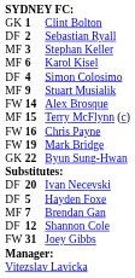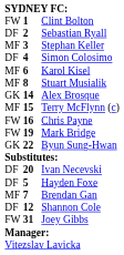 <table cellspacing="0" cellpadding="0" style="font-size:90%; margin:auto;">
 <tr>
 <td colspan="4"><strong>SYDNEY FC:</strong></td>
 </tr>
 <tr>
 <th width=25></th>
 <th width=25></th>
 </tr>
 <tr>
-<td>GK</td>
+<td>FW</td>
 <td><strong>1</strong></td>
 <td> <a href='#'>Clint Bolton</a></td>
 </tr>
 <tr>
 <td>DF</td>
 <td><strong>2</strong></td>
 <td> <a href='#'>Sebastian Ryall</a></td>
 <td></td>
 <td></td>
 <td></td>
 </tr>
 <tr>
 <td>MF</td>
 <td><strong>3</strong></td>
 <td> <a href='#'>Stephan Keller</a></td>
 </tr>
 <tr>
-<td>MF</td>
-<td><strong>6</strong></td>
-<td> <a href='#'>Karol Kisel</a></td>
-<td></td>
-<td></td>
-<td></td>
-</tr>
-<tr>
 <td>DF</td>
 <td><strong>4</strong></td>
 <td> <a href='#'>Simon Colosimo</a></td>
 <td></td>
 <td></td>
 <td></td>
 </tr>
 <tr>
 <td>MF</td>
-<td><strong>9</strong></td>
+<td><strong>6</strong></td>
+<td> <a href='#'>Karol Kisel</a></td>
+<td></td>
+<td></td>
+<td></td>
+</tr>
+<tr>
+<td>MF</td>
+<td><strong>8</strong></td>
 <td> <a href='#'>Stuart Musialik</a></td>
 <td></td>
 <td></td>
 <td></td>
 </tr>
 <tr>
-<td>FW</td>
+<td>GK</td>
 <td><strong>14</strong></td>
 <td> <a href='#'>Alex Brosque</a></td>
 <td></td>
 <td></td>
 <td></td>
 </tr>
 <tr>
 <td>MF</td>
 <td><strong>15</strong></td>
 <td> <a href='#'>Terry McFlynn</a> (<a href='#'>c</a>)</td>
 </tr>
 <tr>
 <td>FW</td>
 <td><strong>16</strong></td>
 <td> <a href='#'>Chris Payne</a></td>
 <td></td>
 <td></td>
 <td></td>
 </tr>
 <tr>
 <td>FW</td>
 <td><strong>19</strong></td>
 <td> <a href='#'>Mark Bridge</a></td>
 <td></td>
 <td></td>
 <td></td>
 </tr>
 <tr>
 <td>GK</td>
 <td><strong>22</strong></td>
 <td> <a href='#'>Byun Sung-Hwan</a></td>
 </tr>
 <tr>
 <td colspan=3><strong>Substitutes:</strong></td>
 </tr>
 <tr>
 <td>DF</td>
 <td><strong>20</strong></td>
 <td> <a href='#'>Ivan Necevski</a></td>
 </tr>
 <tr>
 <td>DF</td>
 <td><strong>5</strong></td>
 <td> <a href='#'>Hayden Foxe</a></td>
 <td></td>
 <td></td>
 <td></td>
 </tr>
 <tr>
 <td>MF</td>
 <td><strong>7</strong></td>
 <td> <a href='#'>Brendan Gan</a></td>
 </tr>
 <tr>
 <td>DF</td>
 <td><strong>12</strong></td>
 <td> <a href='#'>Shannon Cole</a></td>
 <td></td>
 <td></td>
 <td></td>
 </tr>
 <tr>
 <td>FW</td>
 <td><strong>31</strong></td>
 <td> <a href='#'>Joey Gibbs</a></td>
 <td></td>
 <td></td>
 <td></td>
 </tr>
 <tr>
 <td colspan=3><strong>Manager:</strong></td>
 </tr>
 <tr>
 <td colspan=4> <a href='#'>Vitezslav Lavicka</a></td>
 </tr>
 </table>
